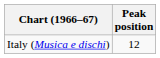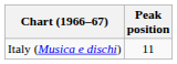 <table class="wikitable sortable">
 <tr>
 <th align="left">Chart (1966–67)</th>
 <th align="left">Peak<br>position</th>
 </tr>
 <tr>
 <td align="left">Italy (<em><a href='#'>Musica e dischi</a></em>)</td>
-<td align="center">12</td>
+<td align="center">11</td>
 </tr>
 </table>
